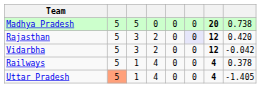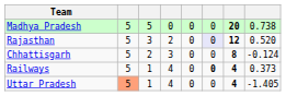 <table class="wikitable" style="text-align:center">
 <tr>
 <th style="width:160px">Team</th>
 <th style="width:25px"></th>
 <th style="width:25px"></th>
 <th style="width:25px"></th>
 <th style="width:25px"></th>
 <th style="width:25px"></th>
 <th style="width:25px"></th>
 <th style="width:25px"></th>
 </tr>
 <tr style="background:#cfc;">
 <td style="text-align:left"><a href='#'>Madhya Pradesh</a></td>
 <td>5</td>
 <td>5</td>
 <td>0</td>
 <td>0</td>
 <td>0</td>
 <td><strong>20</strong></td>
 <td>0.738</td>
 </tr>
 <tr>
 <td style="text-align:left"><a href='#'>Rajasthan</a></td>
 <td>5</td>
 <td>3</td>
 <td>2</td>
 <td>0</td>
 <td style="background: lavender;">0</td>
 <td><strong>12</strong></td>
-<td>0.420</td>
+<td>0.520</td>
 </tr>
 <tr>
-<td style="text-align:left"><a href='#'>Vidarbha</a></td>
+<td style="text-align:left"><a href='#'>Chhattisgarh</a></td>
 <td>5</td>
+<td>2</td>
 <td>3</td>
-<td>2</td>
 <td>0</td>
 <td>0</td>
-<td><strong>12</strong></td>
-<td>-0.042</td>
+<td><strong>8</strong></td>
+<td>-0.124</td>
 </tr>
 <tr>
 <td style="text-align:left"><a href='#'>Railways</a></td>
 <td>5</td>
 <td>1</td>
 <td>4</td>
 <td>0</td>
-<td>0</td>
+<td><strong>0</strong></td>
 <td><strong>4</strong></td>
-<td>0.378</td>
+<td>0.373</td>
 </tr>
 <tr>
 <td style="text-align:left"><a href='#'>Uttar Pradesh</a></td>
 <td style="background: lightsalmon;">5</td>
 <td>1</td>
 <td>4</td>
 <td>0</td>
 <td>0</td>
 <td><strong>4</strong></td>
 <td>-1.405</td>
 </tr>
 </table>
